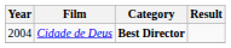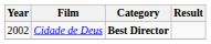 <table class="wikitable">
 <tr>
 <th>Year</th>
 <th>Film</th>
 <th>Category</th>
 <th>Result</th>
 </tr>
 <tr>
-<td>2004</td>
+<td>2002</td>
 <td><em><a href='#'>Cidade de Deus</a></em></td>
 <td><strong>Best Director</strong></td>
 <td></td>
 </tr>
 <tr>
 </tr>
 </table>
